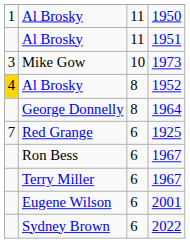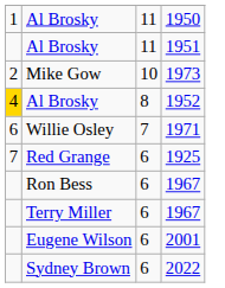 <table class="wikitable">
 <tr>
 </tr>
 <tr>
 <td>1</td>
 <td><a href='#'>Al Brosky</a></td>
 <td>11</td>
 <td><a href='#'>1950</a></td>
 </tr>
 <tr>
 <td></td>
 <td><a href='#'>Al Brosky</a></td>
 <td>11</td>
 <td><a href='#'>1951</a></td>
 </tr>
 <tr>
-<td>3</td>
+<td>2</td>
 <td>Mike Gow</td>
 <td>10</td>
 <td><a href='#'>1973</a></td>
 </tr>
 <tr>
 <td style="background: gold;">4</td>
 <td><a href='#'>Al Brosky</a></td>
 <td>8</td>
 <td><a href='#'>1952</a></td>
 </tr>
 <tr>
-<td></td>
-<td><a href='#'>George Donnelly</a></td>
-<td>8</td>
-<td><a href='#'>1964</a></td>
+<td>6</td>
+<td>Willie Osley</td>
+<td>7</td>
+<td><a href='#'>1971</a></td>
 </tr>
 <tr>
 <td>7</td>
 <td><a href='#'>Red Grange</a></td>
 <td>6</td>
 <td><a href='#'>1925</a></td>
 </tr>
 <tr>
 <td></td>
 <td>Ron Bess</td>
 <td>6</td>
 <td><a href='#'>1967</a></td>
 </tr>
 <tr>
 <td></td>
 <td><a href='#'>Terry Miller</a></td>
 <td>6</td>
 <td><a href='#'>1967</a></td>
 </tr>
 <tr>
 <td></td>
 <td><a href='#'>Eugene Wilson</a></td>
 <td>6</td>
 <td><a href='#'>2001</a></td>
 </tr>
 <tr>
 <td></td>
 <td><a href='#'>Sydney Brown</a></td>
 <td>6</td>
 <td><a href='#'>2022</a></td>
 </tr>
 </table>
